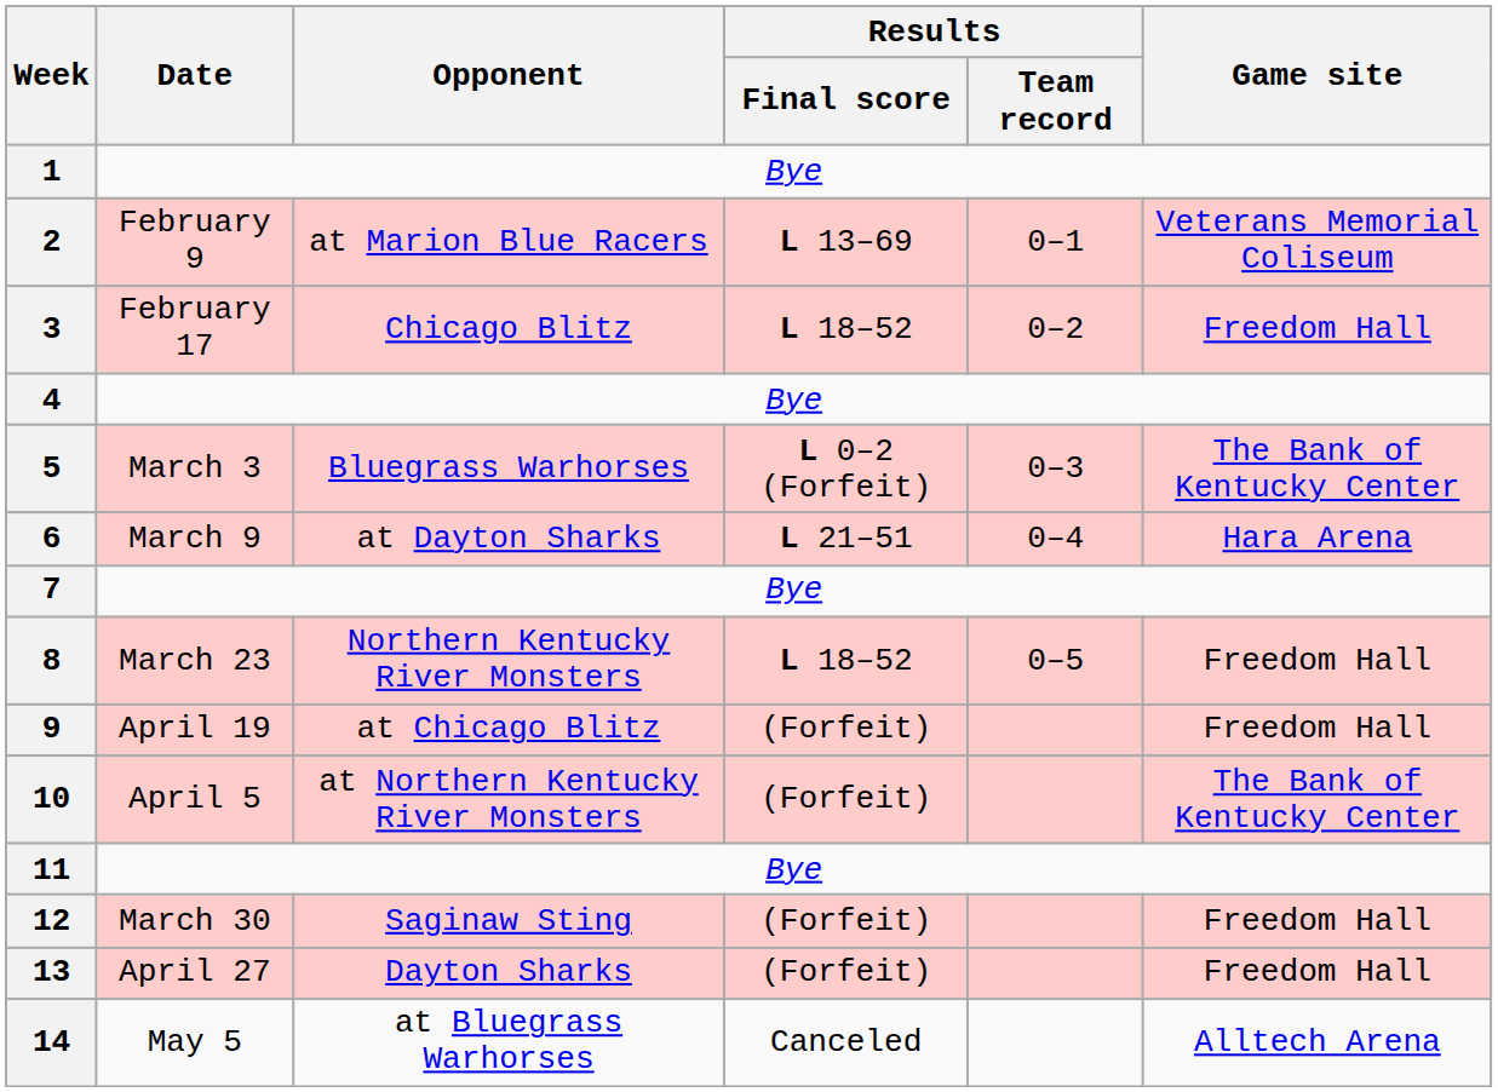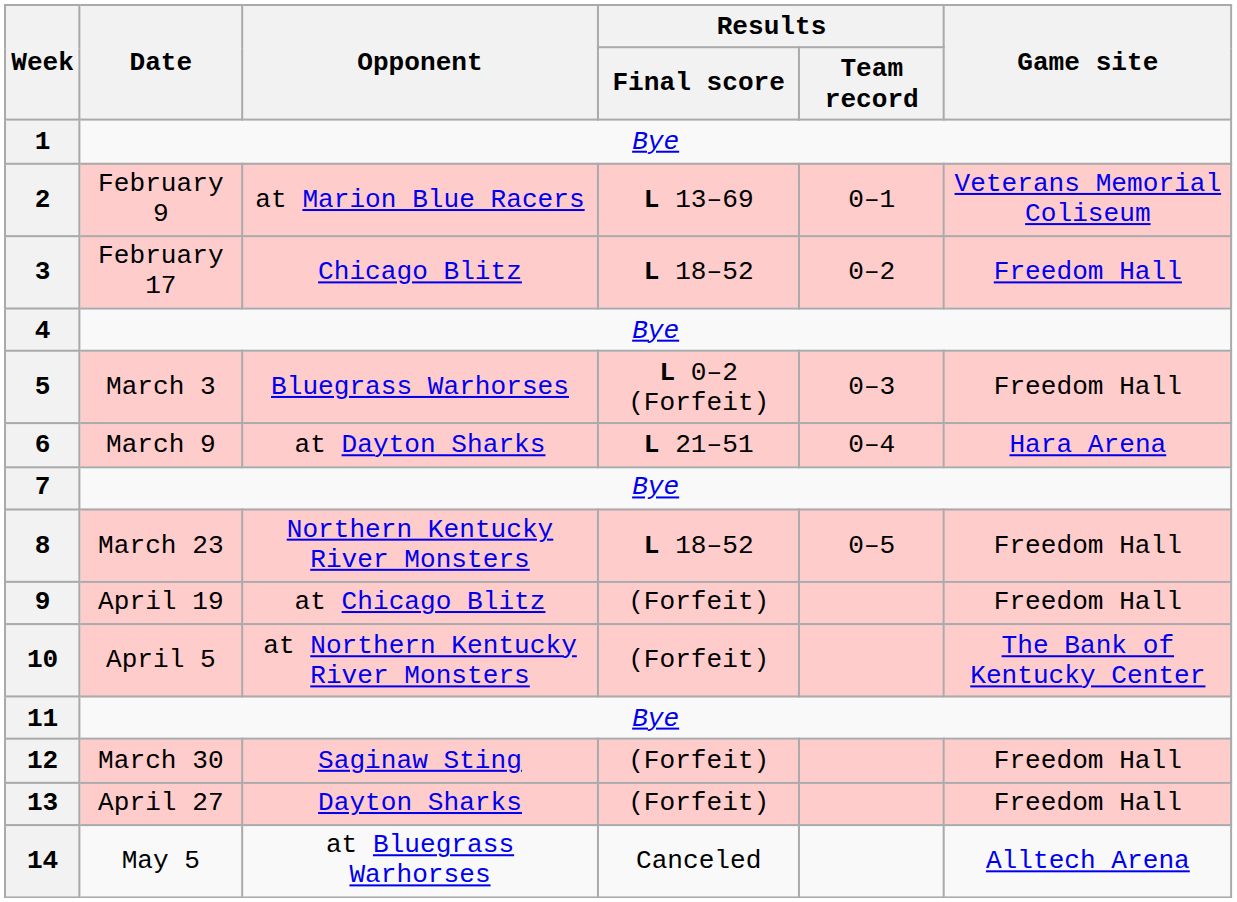 <table class="wikitable" style="text-align:center">
 <tr>
 <th rowspan="2">Week</th>
 <th rowspan="2">Date</th>
 <th rowspan="2">Opponent</th>
 <th colspan="2">Results</th>
 <th rowspan="2">Game site</th>
 </tr>
 <tr>
 <th>Final score</th>
 <th>Team record</th>
 </tr>
 <tr>
 <th>1</th>
 <td colspan="8" style="text-align:center;"><em><a href='#'>Bye</a></em></td>
 </tr>
 <tr style="background:#fcc">
 <th>2</th>
 <td>February 9</td>
 <td>at <a href='#'>Marion Blue Racers</a></td>
 <td><strong>L</strong> 13–69</td>
 <td>0–1</td>
 <td><a href='#'>Veterans Memorial Coliseum</a></td>
 </tr>
 <tr style="background:#fcc">
 <th>3</th>
 <td>February 17</td>
 <td><a href='#'>Chicago Blitz</a></td>
 <td><strong>L</strong> 18–52</td>
 <td>0–2</td>
 <td><a href='#'>Freedom Hall</a></td>
 </tr>
 <tr>
 <th>4</th>
 <td colspan="8" style="text-align:center;"><em><a href='#'>Bye</a></em></td>
 </tr>
 <tr style="background:#fcc">
 <th>5</th>
 <td>March 3</td>
 <td><a href='#'>Bluegrass Warhorses</a></td>
 <td><strong>L</strong> 0–2 (Forfeit)</td>
 <td>0–3</td>
-<td><a href='#'>The Bank of Kentucky Center</a></td>
+<td>Freedom Hall</td>
 </tr>
 <tr style="background:#fcc">
 <th>6</th>
 <td>March 9</td>
 <td>at <a href='#'>Dayton Sharks</a></td>
 <td><strong>L</strong> 21–51</td>
 <td>0–4</td>
 <td><a href='#'>Hara Arena</a></td>
 </tr>
 <tr style=>
 <th>7</th>
 <td colspan="8" style="text-align:center;"><em><a href='#'>Bye</a></em></td>
 </tr>
 <tr style="background:#fcc">
 <th>8</th>
 <td>March 23</td>
 <td><a href='#'>Northern Kentucky River Monsters</a></td>
 <td><strong>L</strong> 18–52</td>
 <td>0–5</td>
 <td>Freedom Hall</td>
 </tr>
 <tr style="background:#fcc">
 <th>9</th>
 <td>April 19</td>
 <td>at <a href='#'>Chicago Blitz</a></td>
 <td>(Forfeit)</td>
 <td></td>
 <td>Freedom Hall</td>
 </tr>
 <tr style="background:#fcc">
 <th>10</th>
 <td>April 5</td>
 <td>at <a href='#'>Northern Kentucky River Monsters</a></td>
 <td>(Forfeit)</td>
 <td></td>
 <td><a href='#'>The Bank of Kentucky Center</a></td>
 </tr>
 <tr style=>
 <th>11</th>
 <td colspan="8" style="text-align:center;"><em><a href='#'>Bye</a></em></td>
 </tr>
 <tr style="background:#fcc">
 <th>12</th>
 <td>March 30</td>
 <td><a href='#'>Saginaw Sting</a></td>
 <td>(Forfeit)</td>
 <td></td>
 <td>Freedom Hall</td>
 </tr>
 <tr style="background:#fcc">
 <th>13</th>
 <td>April 27</td>
 <td><a href='#'>Dayton Sharks</a></td>
 <td>(Forfeit)</td>
 <td></td>
 <td>Freedom Hall</td>
 </tr>
 <tr style=>
 <th>14</th>
 <td>May 5</td>
 <td>at <a href='#'>Bluegrass Warhorses</a></td>
 <td>Canceled</td>
 <td></td>
 <td><a href='#'>Alltech Arena</a></td>
 </tr>
 </table>
